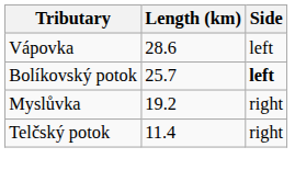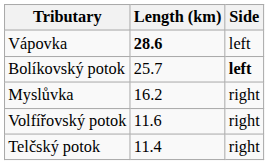 <table class="wikitable">
 <tr>
 <th>Tributary</th>
 <th>Length (km)</th>
 <th>Side</th>
 </tr>
 <tr>
 <td>Vápovka</td>
-<td>28.6</td>
+<td><strong>28.6</strong></td>
 <td>left</td>
 </tr>
 <tr>
 <td>Bolíkovský potok</td>
 <td>25.7</td>
 <td><strong>left</strong></td>
 </tr>
 <tr>
 <td>Myslůvka</td>
-<td>19.2</td>
+<td>16.2</td>
+<td>right</td>
+</tr>
+<tr>
+<td>Volfířovský potok</td>
+<td>11.6</td>
 <td>right</td>
 </tr>
 <tr>
 <td>Telčský potok</td>
 <td>11.4</td>
 <td>right</td>
 </tr>
 </table>
